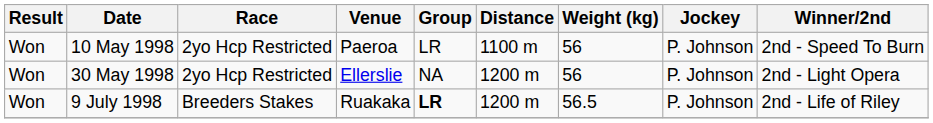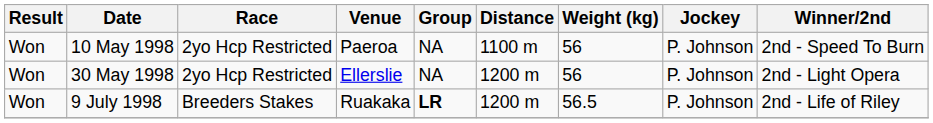 <table class="wikitable">
 <tr>
 <th>Result</th>
 <th>Date</th>
 <th>Race</th>
 <th>Venue</th>
 <th>Group</th>
 <th>Distance</th>
 <th>Weight (kg)</th>
 <th>Jockey</th>
 <th>Winner/2nd</th>
 </tr>
 <tr>
 <td>Won</td>
 <td>10 May 1998</td>
 <td>2yo Hcp Restricted</td>
 <td>Paeroa</td>
-<td>LR</td>
+<td>NA</td>
 <td>1100 m</td>
 <td>56</td>
 <td>P. Johnson</td>
 <td>2nd - Speed To Burn</td>
 </tr>
 <tr>
 <td>Won</td>
 <td>30 May 1998</td>
 <td>2yo Hcp Restricted</td>
 <td><a href='#'>Ellerslie</a></td>
 <td>NA</td>
 <td>1200 m</td>
 <td>56</td>
 <td>P. Johnson</td>
 <td>2nd - Light Opera</td>
 </tr>
 <tr>
 <td>Won</td>
 <td>9 July 1998</td>
 <td>Breeders Stakes</td>
 <td>Ruakaka</td>
 <td><strong>LR</strong></td>
 <td>1200 m</td>
 <td>56.5</td>
 <td>P. Johnson</td>
 <td>2nd - Life of Riley</td>
 </tr>
 <tr>
 </tr>
 </table>
